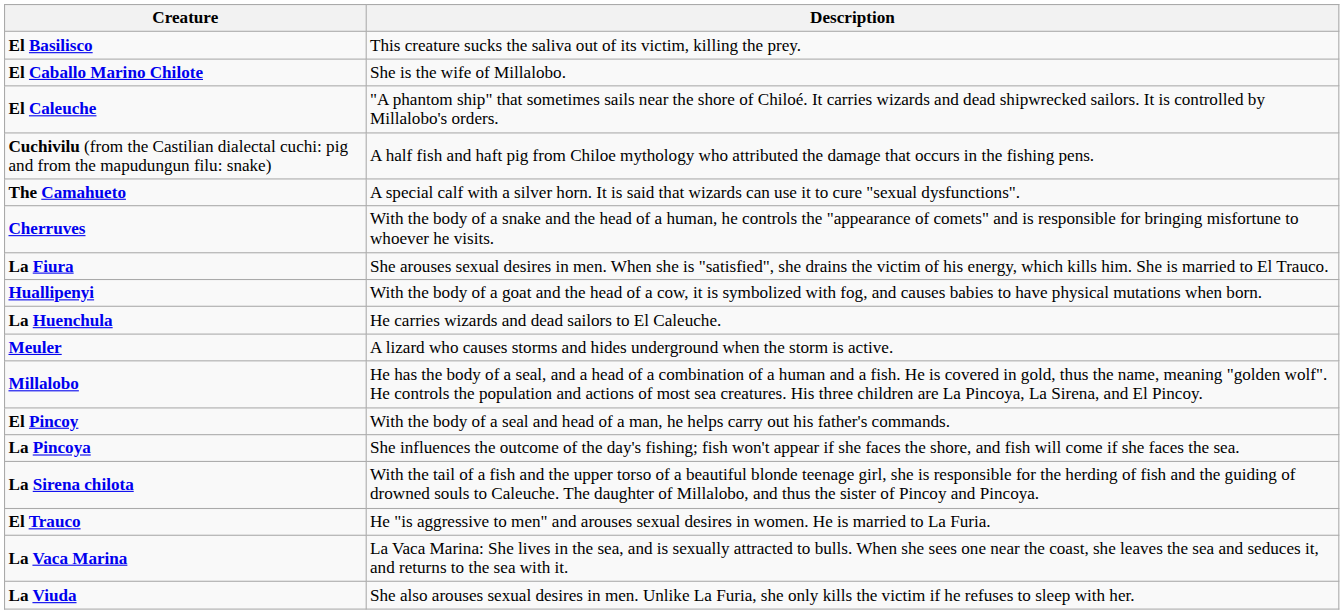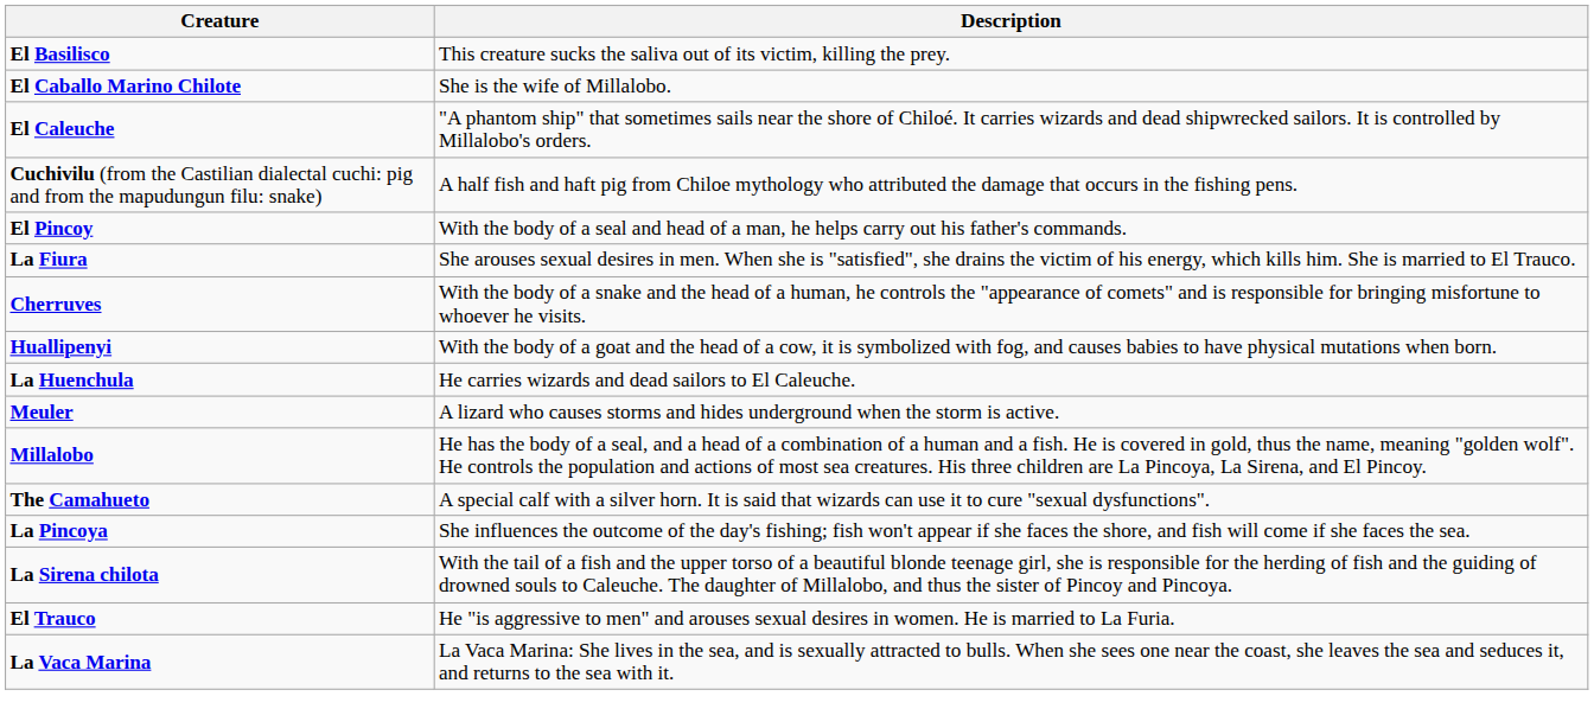 <table class="wikitable">
 <tr>
 <th>Creature</th>
 <th>Description</th>
 </tr>
 <tr>
 <td><strong>El <a href='#'>Basilisco</a></strong></td>
 <td>This creature sucks the saliva out of its victim, killing the prey.</td>
 </tr>
 <tr>
 <td><strong>El <a href='#'>Caballo Marino Chilote</a></strong></td>
 <td>She is the wife of Millalobo.</td>
 </tr>
 <tr>
 <td><strong>El <a href='#'>Caleuche</a></strong></td>
 <td>"A phantom ship" that sometimes sails near the shore of Chiloé. It carries wizards and dead shipwrecked sailors. It is controlled by Millalobo's orders.</td>
 </tr>
 <tr>
 <td><strong>Cuchivilu</strong> (from the Castilian dialectal cuchi: pig and from the mapudungun filu: snake)</td>
 <td>A half fish and haft pig from Chiloe mythology who attributed the damage that occurs in the fishing pens.</td>
 </tr>
 <tr>
-<td><strong>The <a href='#'>Camahueto</a></strong></td>
-<td>A special calf with a silver horn. It is said that wizards can use it to cure "sexual dysfunctions".</td>
+<td><strong>El <a href='#'>Pincoy</a></strong></td>
+<td>With the body of a seal and head of a man, he helps carry out his father's commands.</td>
+</tr>
+<tr>
+<td><strong>La <a href='#'>Fiura</a></strong></td>
+<td>She arouses sexual desires in men. When she is "satisfied", she drains the victim of his energy, which kills him. She is married to El Trauco.</td>
 </tr>
 <tr>
 <td><strong><a href='#'>Cherruves</a></strong></td>
 <td>With the body of a snake and the head of a human, he controls the "appearance of comets" and is responsible for bringing misfortune to whoever he visits.</td>
-</tr>
-<tr>
-<td><strong>La <a href='#'>Fiura</a></strong></td>
-<td>She arouses sexual desires in men. When she is "satisfied", she drains the victim of his energy, which kills him. She is married to El Trauco.</td>
 </tr>
 <tr>
 <td><strong><a href='#'>Huallipenyi</a></strong></td>
 <td>With the body of a goat and the head of a cow, it is symbolized with fog, and causes babies to have physical mutations when born.</td>
 </tr>
 <tr>
 <td><strong>La <a href='#'>Huenchula</a></strong></td>
 <td>He carries wizards and dead sailors to El Caleuche.</td>
 </tr>
 <tr>
 <td><strong><a href='#'>Meuler</a></strong></td>
 <td>A lizard who causes storms and hides underground when the storm is active.</td>
 </tr>
 <tr>
 <td><strong><a href='#'>Millalobo</a></strong></td>
 <td>He has the body of a seal, and a head of a combination of a human and a fish. He is covered in gold, thus the name, meaning "golden wolf". He controls the population and actions of most sea creatures. His three children are La Pincoya, La Sirena, and El Pincoy.</td>
 </tr>
 <tr>
-<td><strong>El <a href='#'>Pincoy</a></strong></td>
-<td>With the body of a seal and head of a man, he helps carry out his father's commands.</td>
+<td><strong>The <a href='#'>Camahueto</a></strong></td>
+<td>A special calf with a silver horn. It is said that wizards can use it to cure "sexual dysfunctions".</td>
 </tr>
 <tr>
 <td><strong>La <a href='#'>Pincoya</a></strong></td>
 <td>She influences the outcome of the day's fishing; fish won't appear if she faces the shore, and fish will come if she faces the sea.</td>
 </tr>
 <tr>
 <td><strong>La <a href='#'>Sirena chilota</a></strong></td>
 <td>With the tail of a fish and the upper torso of a beautiful blonde teenage girl, she is responsible for the herding of fish and the guiding of drowned souls to Caleuche.  The daughter of Millalobo, and thus the sister of Pincoy and Pincoya.</td>
 </tr>
 <tr>
 <td><strong>El <a href='#'>Trauco</a></strong></td>
 <td>He "is aggressive to men" and arouses sexual desires in women. He is married to La Furia.</td>
 </tr>
 <tr>
 <td><strong>La <a href='#'>Vaca Marina</a></strong></td>
 <td>La Vaca Marina: She lives in the sea, and is sexually attracted to bulls. When she sees one near the coast, she leaves the sea and seduces it, and returns to the sea with it.</td>
 </tr>
-<tr>
-<td><strong>La <a href='#'>Viuda</a></strong></td>
-<td>She also arouses sexual desires in men. Unlike La Furia, she only kills the victim if he refuses to sleep with her.</td>
-</tr>
 </table>
